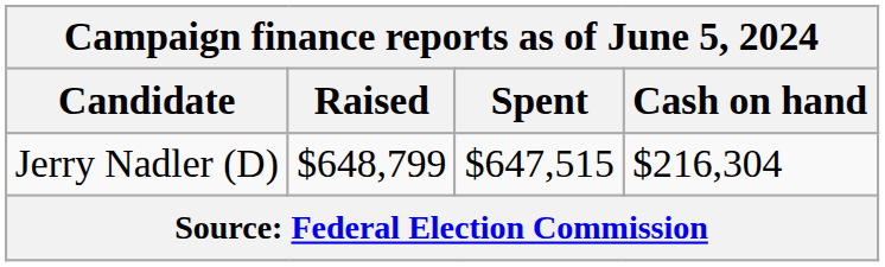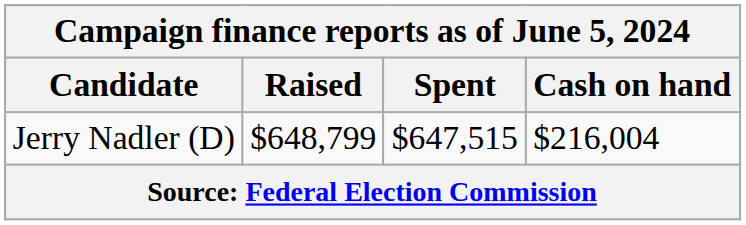 <table class="wikitable sortable">
 <tr>
 <th colspan=4>Campaign finance reports as of June 5, 2024</th>
 </tr>
 <tr style="text-align:center;">
 <th>Candidate</th>
 <th>Raised</th>
 <th>Spent</th>
 <th>Cash on hand</th>
 </tr>
 <tr>
 <td>Jerry Nadler (D)</td>
 <td>$648,799</td>
 <td>$647,515</td>
-<td>$216,304</td>
+<td>$216,004</td>
 </tr>
 <tr>
 <th colspan="4"><small>Source: <a href='#'>Federal Election Commission</a></small></th>
 </tr>
 </table>
